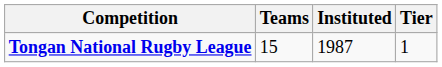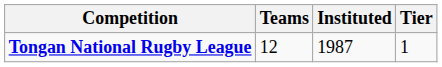 <table class="wikitable">
 <tr>
 <th>Competition</th>
 <th>Teams</th>
 <th>Instituted</th>
 <th>Tier</th>
 </tr>
 <tr>
 <td><strong><a href='#'>Tongan National Rugby League</a></strong></td>
-<td>15</td>
+<td>12</td>
 <td>1987</td>
 <td>1</td>
 </tr>
 </table>
